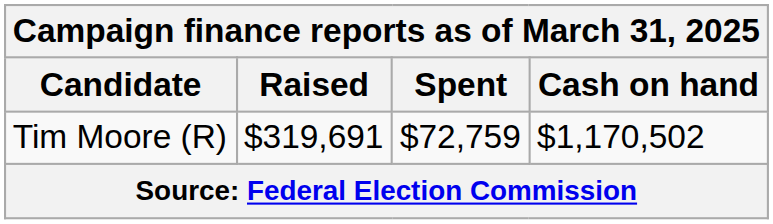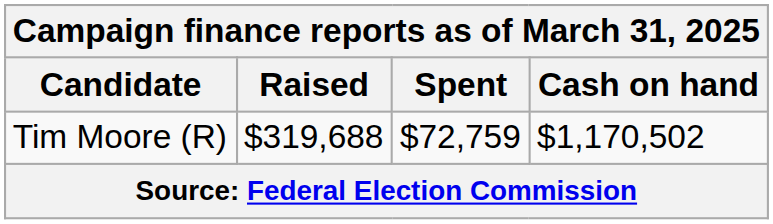 <table class="wikitable sortable">
 <tr>
 <th colspan=4>Campaign finance reports as of March 31, 2025</th>
 </tr>
 <tr style="text-align:center;">
 <th>Candidate</th>
 <th>Raised</th>
 <th>Spent</th>
 <th>Cash on hand</th>
 </tr>
 <tr>
 <td>Tim Moore (R)</td>
-<td>$319,691</td>
+<td>$319,688</td>
 <td>$72,759</td>
 <td>$1,170,502</td>
 </tr>
 <tr>
 <th colspan="4"><small>Source: <a href='#'>Federal Election Commission</a></small></th>
 </tr>
 </table>
